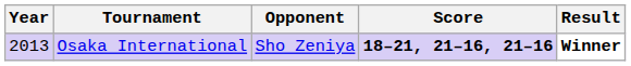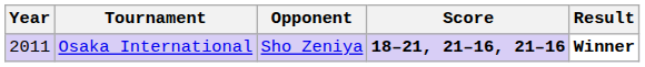 <table class="sortable wikitable" style="font-size: 90%;">
 <tr>
 <th>Year</th>
 <th>Tournament</th>
 <th>Opponent</th>
 <th>Score</th>
 <th>Result</th>
 </tr>
 <tr style="background:#D8CEF6">
-<td align="center">2013</td>
+<td align="center">2011</td>
 <td align="left"><a href='#'>Osaka International</a></td>
 <td align="left"> <a href='#'>Sho Zeniya</a></td>
 <td align="left"><strong>18–21, 21–16, 21–16</strong></td>
 <td style="text-align:left; background:white"> <strong>Winner</strong></td>
 </tr>
 </table>
